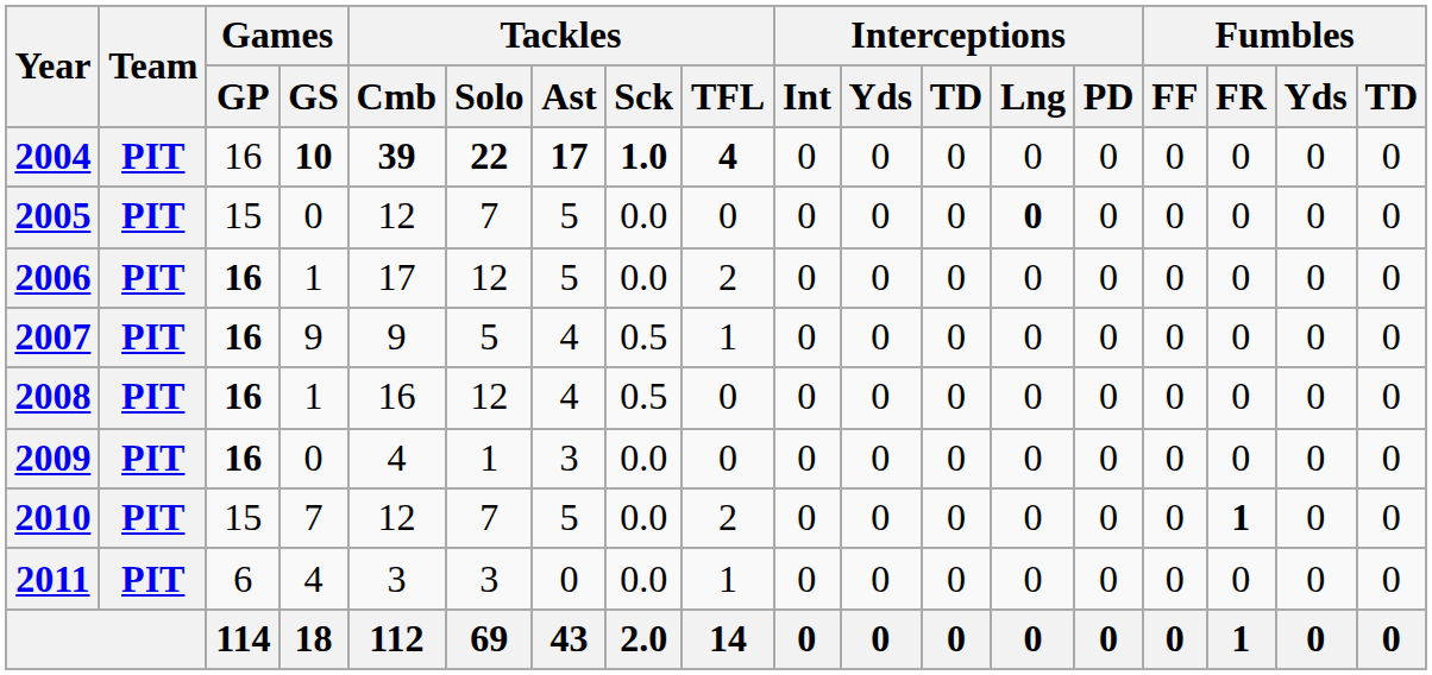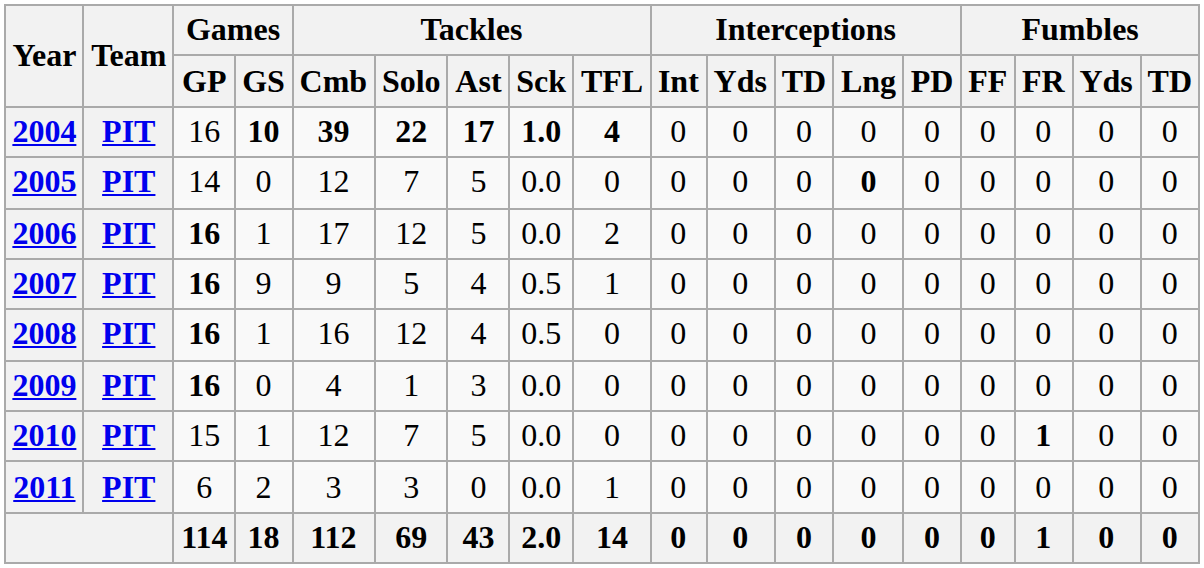 <table class="wikitable" style="text-align:center">
 <tr>
 <th rowspan="2">Year</th>
 <th rowspan="2">Team</th>
 <th colspan="2">Games</th>
 <th colspan="5">Tackles</th>
 <th colspan="5">Interceptions</th>
 <th colspan="4">Fumbles</th>
 </tr>
 <tr>
 <th>GP</th>
 <th>GS</th>
 <th>Cmb</th>
 <th>Solo</th>
 <th>Ast</th>
 <th>Sck</th>
 <th>TFL</th>
 <th>Int</th>
 <th>Yds</th>
 <th>TD</th>
 <th>Lng</th>
 <th>PD</th>
 <th>FF</th>
 <th>FR</th>
 <th>Yds</th>
 <th>TD</th>
 </tr>
 <tr>
 <th><a href='#'>2004</a></th>
 <th><a href='#'>PIT</a></th>
 <td>16</td>
 <td><strong>10</strong></td>
 <td><strong>39</strong></td>
 <td><strong>22</strong></td>
 <td><strong>17</strong></td>
 <td><strong>1.0</strong></td>
 <td><strong>4</strong></td>
 <td>0</td>
 <td>0</td>
 <td>0</td>
 <td>0</td>
 <td>0</td>
 <td>0</td>
 <td>0</td>
 <td>0</td>
 <td>0</td>
 </tr>
 <tr>
 <th><a href='#'>2005</a></th>
 <th><a href='#'>PIT</a></th>
-<td>15</td>
+<td>14</td>
 <td>0</td>
 <td>12</td>
 <td>7</td>
 <td>5</td>
 <td>0.0</td>
 <td>0</td>
 <td>0</td>
 <td>0</td>
 <td>0</td>
 <td><strong>0</strong></td>
 <td>0</td>
 <td>0</td>
 <td>0</td>
 <td>0</td>
 <td>0</td>
 </tr>
 <tr>
 <th><a href='#'>2006</a></th>
 <th><a href='#'>PIT</a></th>
 <td><strong>16</strong></td>
 <td>1</td>
 <td>17</td>
 <td>12</td>
 <td>5</td>
 <td>0.0</td>
 <td>2</td>
 <td>0</td>
 <td>0</td>
 <td>0</td>
 <td>0</td>
 <td>0</td>
 <td>0</td>
 <td>0</td>
 <td>0</td>
 <td>0</td>
 </tr>
 <tr>
 <th><a href='#'>2007</a></th>
 <th><a href='#'>PIT</a></th>
 <td><strong>16</strong></td>
 <td>9</td>
 <td>9</td>
 <td>5</td>
 <td>4</td>
 <td>0.5</td>
 <td>1</td>
 <td>0</td>
 <td>0</td>
 <td>0</td>
 <td>0</td>
 <td>0</td>
 <td>0</td>
 <td>0</td>
 <td>0</td>
 <td>0</td>
 </tr>
 <tr>
 <th><a href='#'>2008</a></th>
 <th><a href='#'>PIT</a></th>
 <td><strong>16</strong></td>
 <td>1</td>
 <td>16</td>
 <td>12</td>
 <td>4</td>
 <td>0.5</td>
 <td>0</td>
 <td>0</td>
 <td>0</td>
 <td>0</td>
 <td>0</td>
 <td>0</td>
 <td>0</td>
 <td>0</td>
 <td>0</td>
 <td>0</td>
 </tr>
 <tr>
 <th><a href='#'>2009</a></th>
 <th><a href='#'>PIT</a></th>
 <td><strong>16</strong></td>
 <td>0</td>
 <td>4</td>
 <td>1</td>
 <td>3</td>
 <td>0.0</td>
 <td>0</td>
 <td>0</td>
 <td>0</td>
 <td>0</td>
 <td>0</td>
 <td>0</td>
 <td>0</td>
 <td>0</td>
 <td>0</td>
 <td>0</td>
 </tr>
 <tr>
 <th><a href='#'>2010</a></th>
 <th><a href='#'>PIT</a></th>
 <td>15</td>
-<td>7</td>
+<td>1</td>
 <td>12</td>
 <td>7</td>
 <td>5</td>
 <td>0.0</td>
-<td>2</td>
+<td>0</td>
 <td>0</td>
 <td>0</td>
 <td>0</td>
 <td>0</td>
 <td>0</td>
 <td>0</td>
 <td><strong>1</strong></td>
 <td>0</td>
 <td>0</td>
 </tr>
 <tr>
 <th><a href='#'>2011</a></th>
 <th><a href='#'>PIT</a></th>
 <td>6</td>
-<td>4</td>
+<td>2</td>
 <td>3</td>
 <td>3</td>
 <td>0</td>
 <td>0.0</td>
 <td>1</td>
 <td>0</td>
 <td>0</td>
 <td>0</td>
 <td>0</td>
 <td>0</td>
 <td>0</td>
 <td>0</td>
 <td>0</td>
 <td>0</td>
 </tr>
 <tr>
 <th colspan="2"></th>
 <th>114</th>
 <th>18</th>
 <th>112</th>
 <th>69</th>
 <th>43</th>
 <th>2.0</th>
 <th>14</th>
 <th>0</th>
 <th>0</th>
 <th>0</th>
 <th>0</th>
 <th>0</th>
 <th>0</th>
 <th>1</th>
 <th>0</th>
 <th>0</th>
 </tr>
 </table>
